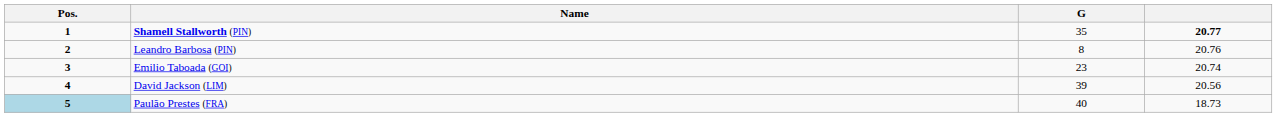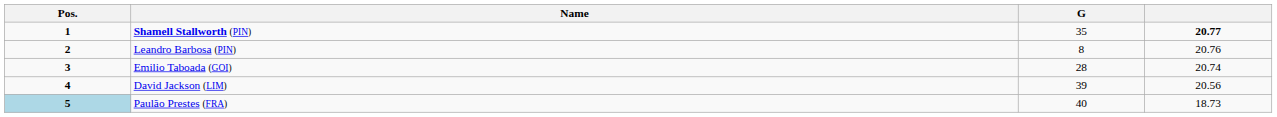 <table class="wikitable" style="width:90%;">
 <tr>
 <th style="width:10%;">Pos.</th>
 <th style="width:70%;">Name</th>
 <th style="width:10%;">G</th>
 <th style="width:10%;"></th>
 </tr>
 <tr align=center>
 <td><strong>1</strong></td>
 <td align=left> <strong><a href='#'>Shamell Stallworth</a></strong> <small>(<a href='#'>PIN</a>)</small></td>
 <td>35</td>
 <td><strong>20.77</strong></td>
 </tr>
 <tr align=center>
 <td><strong>2</strong></td>
 <td align=left> <a href='#'>Leandro Barbosa</a> <small>(<a href='#'>PIN</a>)</small></td>
 <td>8</td>
 <td>20.76</td>
 </tr>
 <tr align=center>
 <td><strong>3</strong></td>
 <td align=left> <a href='#'>Emilio Taboada</a> <small>(<a href='#'>GOI</a>)</small></td>
-<td>23</td>
+<td>28</td>
 <td>20.74</td>
 </tr>
 <tr align=center>
 <td><strong>4</strong></td>
 <td align=left> <a href='#'>David Jackson</a> <small>(<a href='#'>LIM</a>)</small></td>
 <td>39</td>
 <td>20.56</td>
 </tr>
 <tr align=center>
 <td style="background: lightblue;"><strong>5</strong></td>
 <td align=left> <a href='#'>Paulão Prestes</a> <small>(<a href='#'>FRA</a>)</small></td>
 <td>40</td>
 <td>18.73</td>
 </tr>
 </table>
